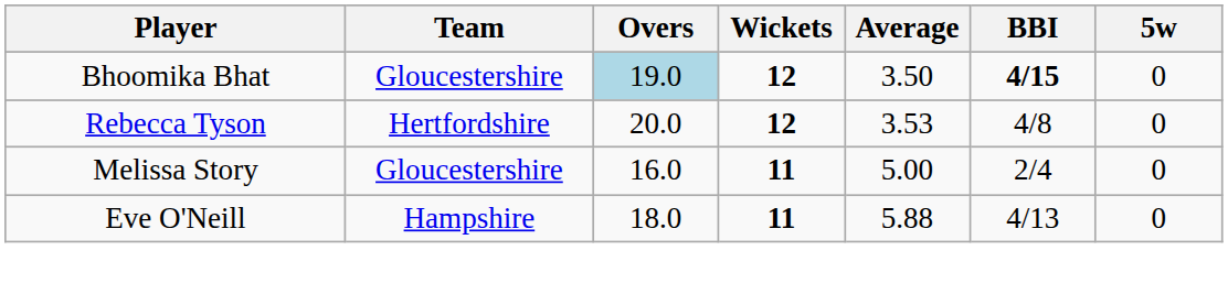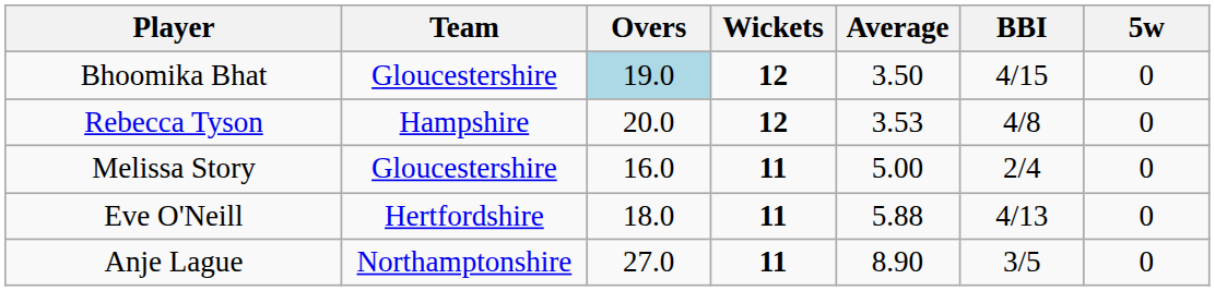 <table class="wikitable" style="text-align:center">
 <tr>
 <th width=175>Player</th>
 <th width=125>Team</th>
 <th width=60>Overs</th>
 <th width=60>Wickets</th>
 <th width=60>Average</th>
 <th width=60>BBI</th>
 <th width=60>5w</th>
 </tr>
 <tr>
 <td>Bhoomika Bhat</td>
 <td><a href='#'>Gloucestershire</a></td>
 <td style="background: lightblue;">19.0</td>
 <td><strong>12</strong></td>
 <td>3.50</td>
-<td><strong>4/15</strong></td>
+<td>4/15</td>
 <td>0</td>
 </tr>
 <tr>
 <td><a href='#'>Rebecca Tyson</a></td>
-<td><a href='#'>Hertfordshire</a></td>
+<td><a href='#'>Hampshire</a></td>
 <td>20.0</td>
 <td><strong>12</strong></td>
 <td>3.53</td>
 <td>4/8</td>
 <td>0</td>
 </tr>
 <tr>
 <td>Melissa Story</td>
 <td><a href='#'>Gloucestershire</a></td>
 <td>16.0</td>
 <td><strong>11</strong></td>
 <td>5.00</td>
 <td>2/4</td>
 <td>0</td>
 </tr>
 <tr>
 <td>Eve O'Neill</td>
-<td><a href='#'>Hampshire</a></td>
+<td><a href='#'>Hertfordshire</a></td>
 <td>18.0</td>
 <td><strong>11</strong></td>
 <td>5.88</td>
 <td>4/13</td>
 <td>0</td>
 </tr>
+<tr>
+<td>Anje Lague</td>
+<td><a href='#'>Northamptonshire</a></td>
+<td>27.0</td>
+<td><strong>11</strong></td>
+<td>8.90</td>
+<td>3/5</td>
+<td>0</td>
+</tr>
 </table>
